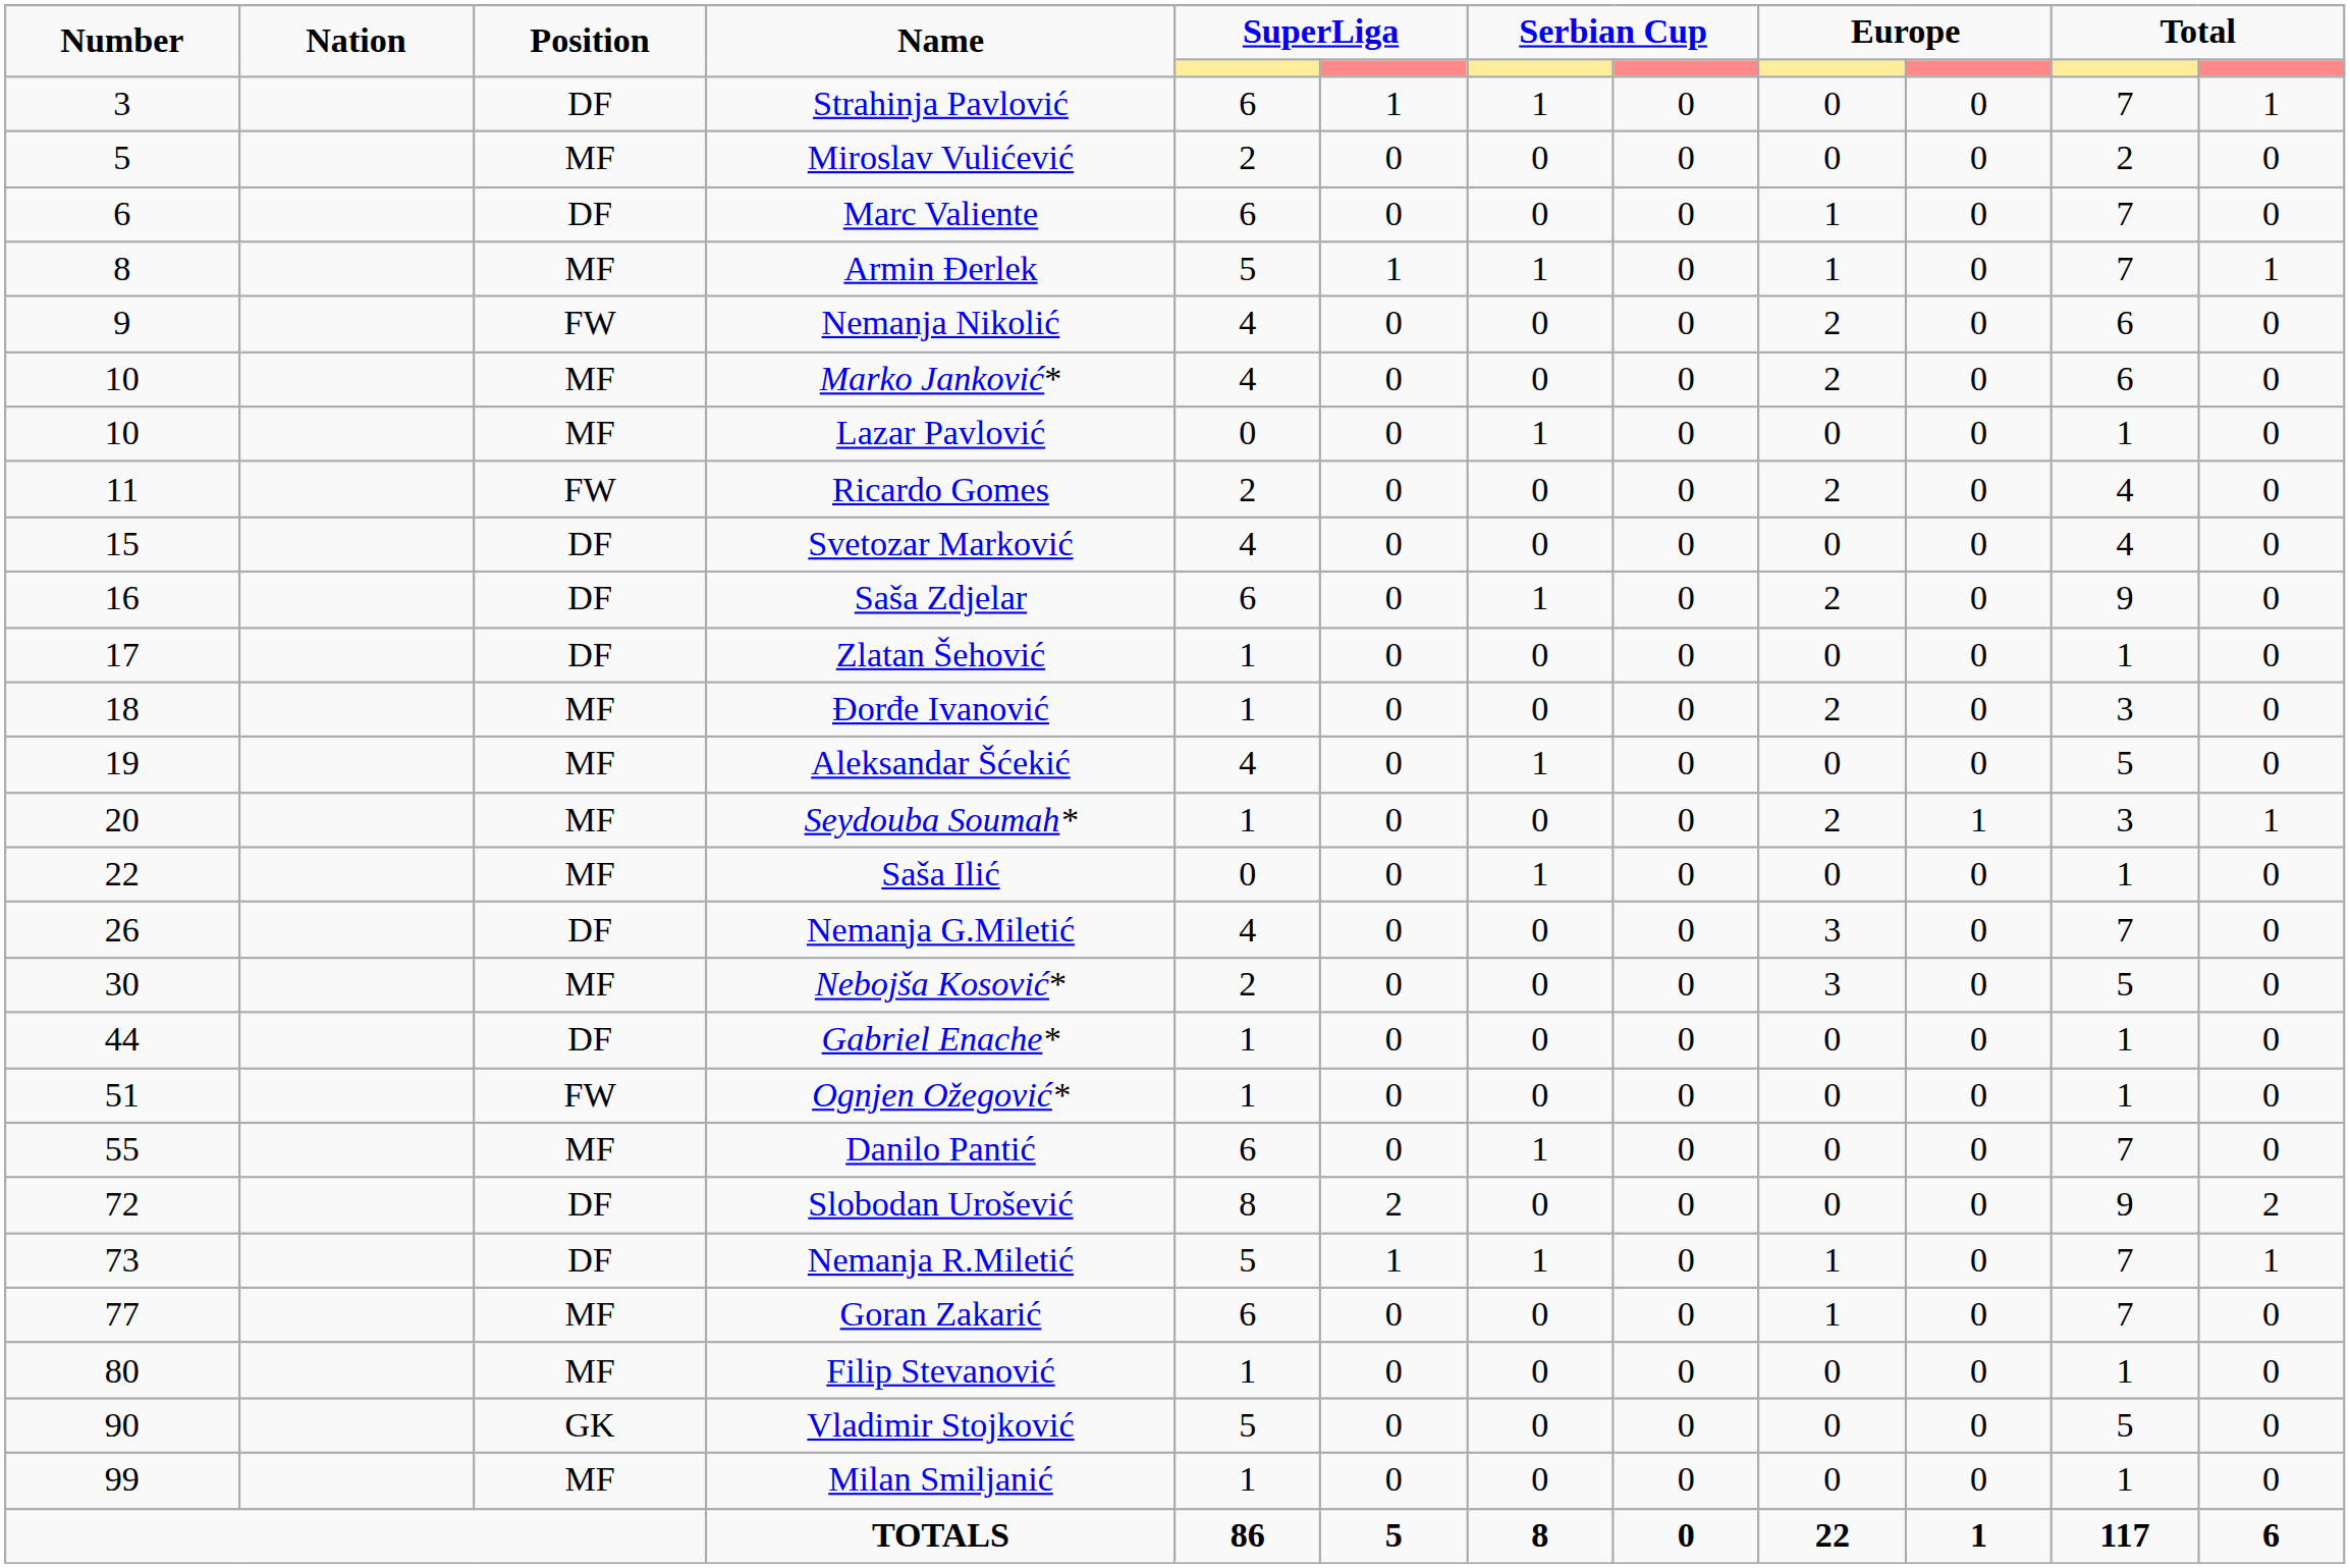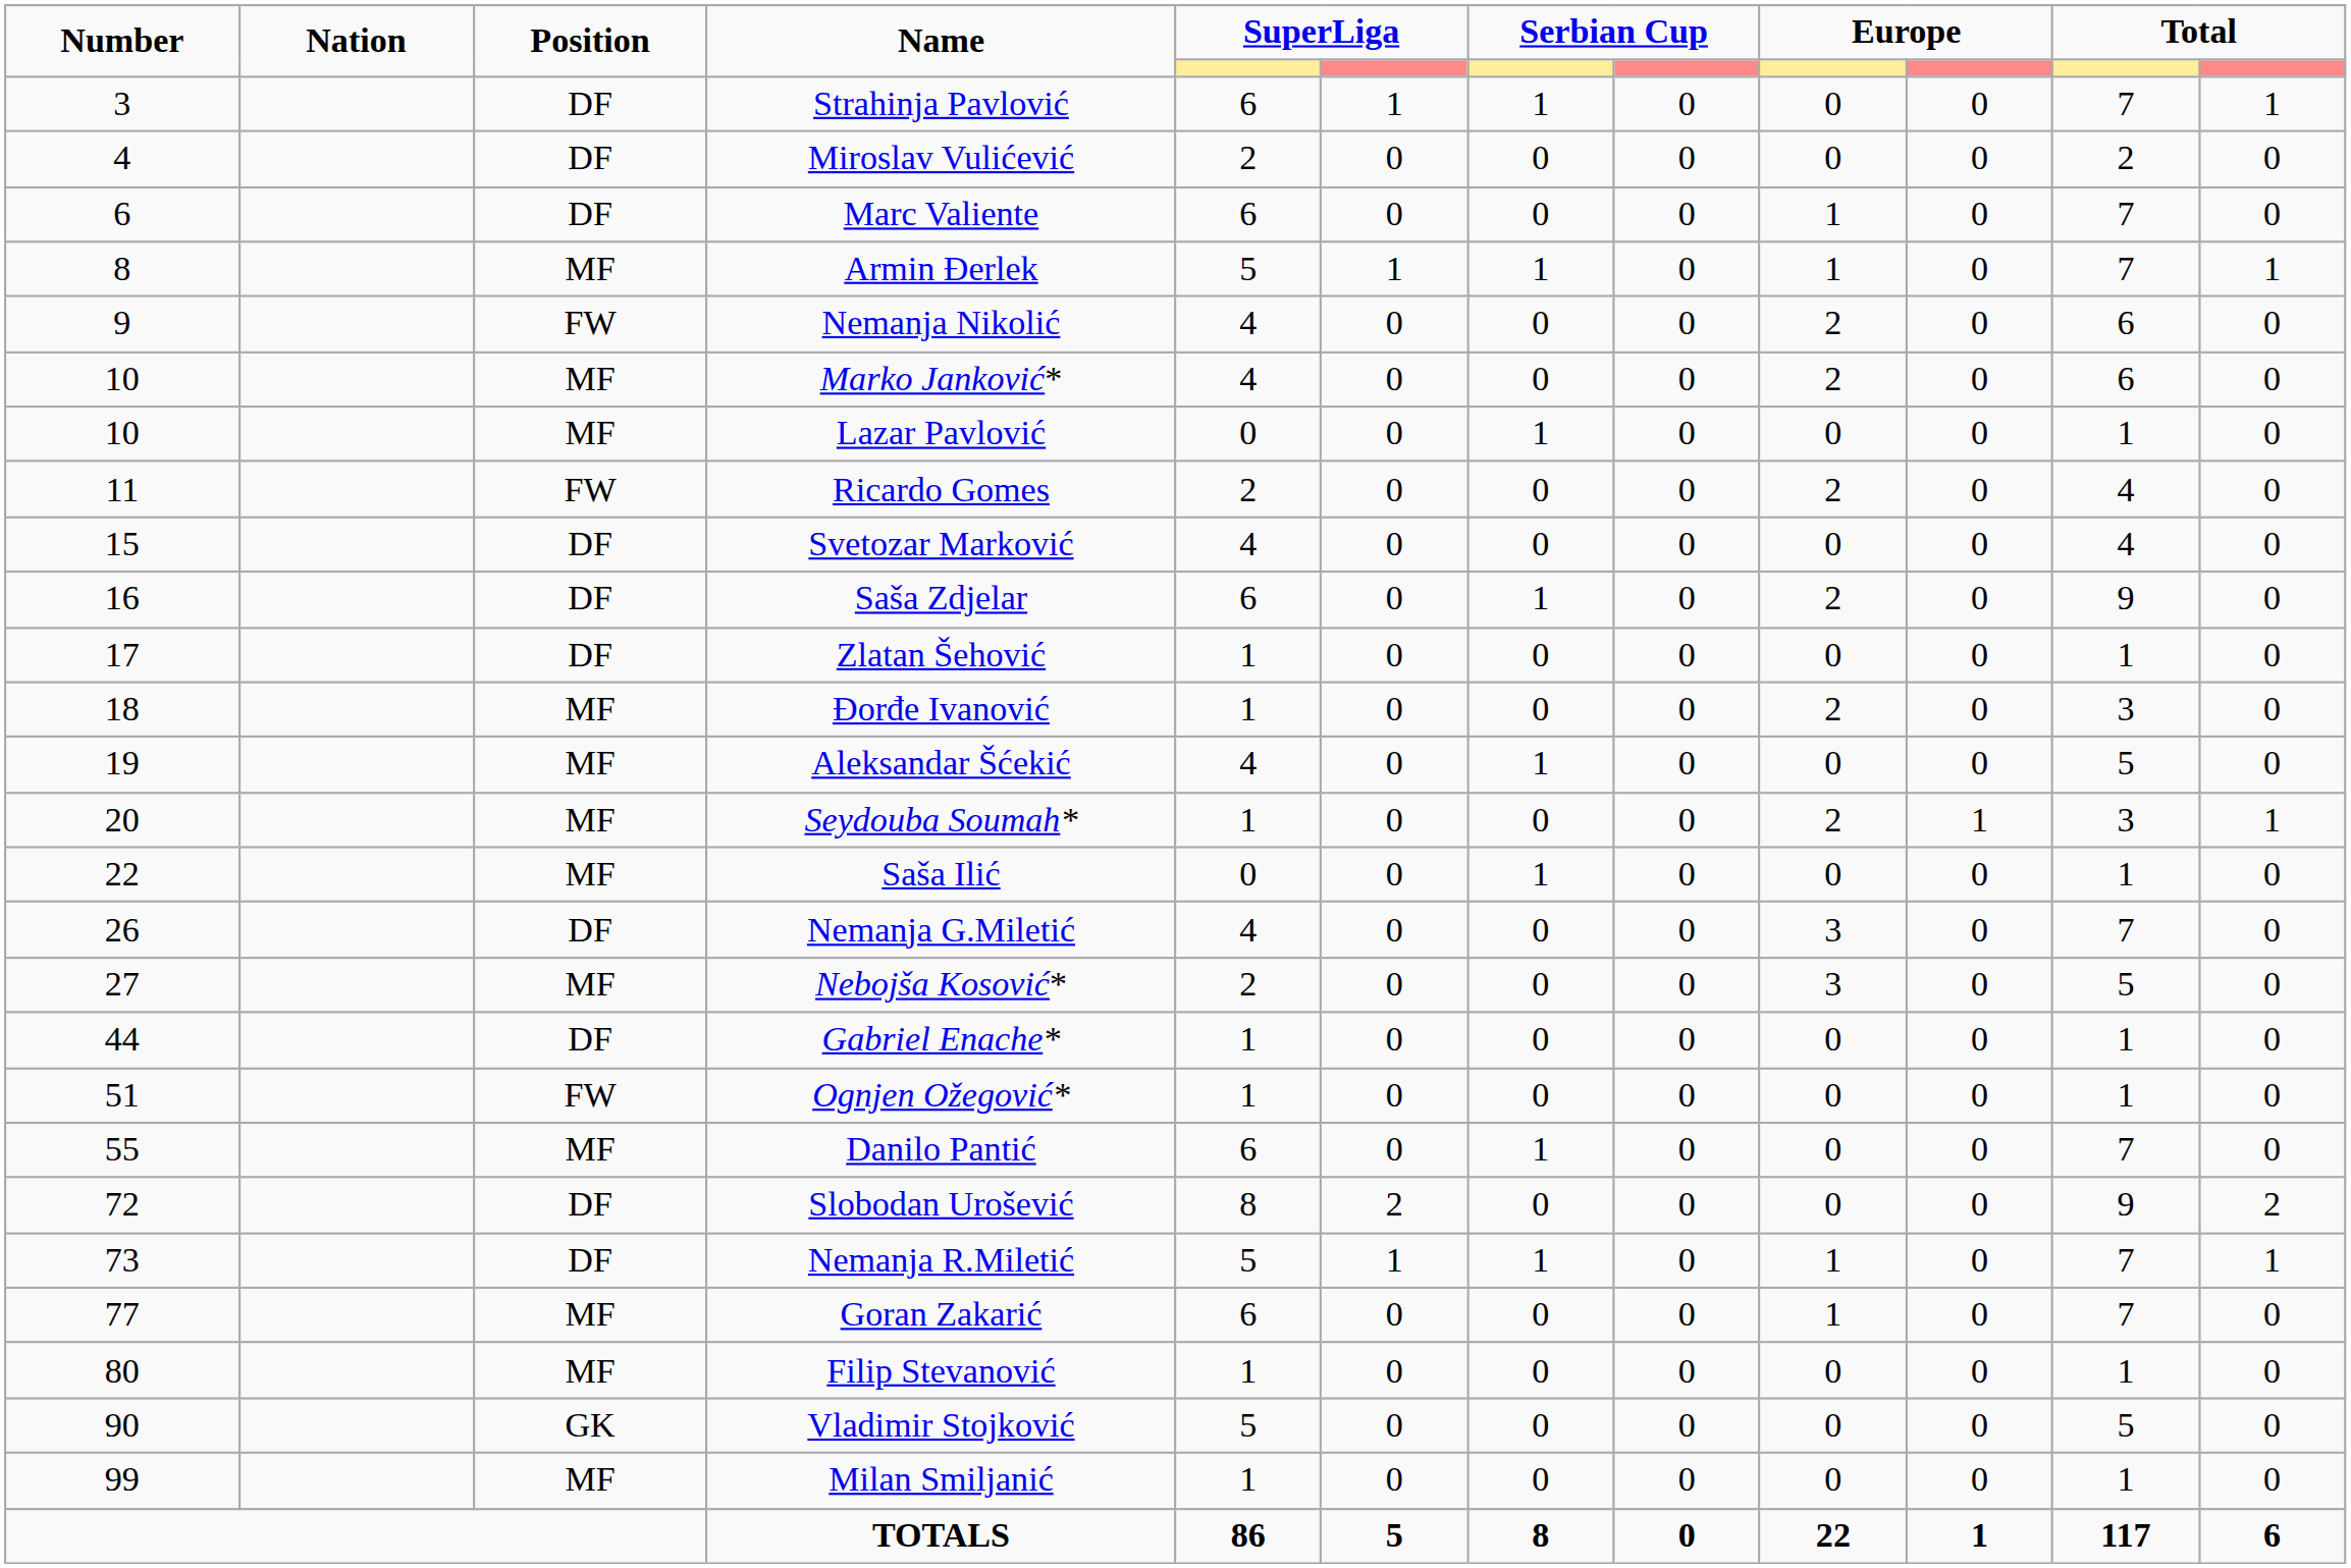 <table class="wikitable" style="font-size: 100%; text-align: center;">
 <tr>
 <td rowspan="2" width="10%" align="center"><strong>Number</strong></td>
 <td rowspan="2" width="10%" align="center"><strong>Nation</strong></td>
 <td rowspan="2" width="10%" align="center"><strong>Position</strong></td>
 <td rowspan="2" width="20%" align="center"><strong>Name</strong></td>
 <td colspan="2" align="center"><strong><a href='#'>SuperLiga</a></strong></td>
 <td colspan="2" align="center"><strong><a href='#'>Serbian Cup</a></strong></td>
 <td colspan="2" align="center"><strong>Europe</strong></td>
 <td colspan="2" align="center"><strong>Total</strong></td>
 </tr>
 <tr>
 <th width=60 style="background: #FFEE99"></th>
 <th width=60 style="background: #FF8888"></th>
 <th width=60 style="background: #FFEE99"></th>
 <th width=60 style="background: #FF8888"></th>
 <th width=60 style="background: #FFEE99"></th>
 <th width=60 style="background: #FF8888"></th>
 <th width=60 style="background: #FFEE99"></th>
 <th width=60 style="background: #FF8888"></th>
 </tr>
 <tr>
 <td>3</td>
 <td></td>
 <td>DF</td>
 <td><a href='#'>Strahinja Pavlović</a></td>
 <td>6</td>
 <td>1</td>
 <td>1</td>
 <td>0</td>
 <td>0</td>
 <td>0</td>
 <td>7</td>
 <td>1</td>
 </tr>
 <tr>
-<td>5</td>
+<td>4</td>
 <td></td>
-<td>MF</td>
+<td>DF</td>
 <td><a href='#'>Miroslav Vulićević</a></td>
 <td>2</td>
 <td>0</td>
 <td>0</td>
 <td>0</td>
 <td>0</td>
 <td>0</td>
 <td>2</td>
 <td>0</td>
 </tr>
 <tr>
 <td>6</td>
 <td></td>
 <td>DF</td>
 <td><a href='#'>Marc Valiente</a></td>
 <td>6</td>
 <td>0</td>
 <td>0</td>
 <td>0</td>
 <td>1</td>
 <td>0</td>
 <td>7</td>
 <td>0</td>
 </tr>
 <tr>
 <td>8</td>
 <td></td>
 <td>MF</td>
 <td><a href='#'>Armin Đerlek</a></td>
 <td>5</td>
 <td>1</td>
 <td>1</td>
 <td>0</td>
 <td>1</td>
 <td>0</td>
 <td>7</td>
 <td>1</td>
 </tr>
 <tr>
 <td>9</td>
 <td></td>
 <td>FW</td>
 <td><a href='#'>Nemanja Nikolić</a></td>
 <td>4</td>
 <td>0</td>
 <td>0</td>
 <td>0</td>
 <td>2</td>
 <td>0</td>
 <td>6</td>
 <td>0</td>
 </tr>
 <tr>
 <td>10</td>
 <td></td>
 <td>MF</td>
 <td><em><a href='#'>Marko Janković</a></em>*</td>
 <td>4</td>
 <td>0</td>
 <td>0</td>
 <td>0</td>
 <td>2</td>
 <td>0</td>
 <td>6</td>
 <td>0</td>
 </tr>
 <tr>
 <td>10</td>
 <td></td>
 <td>MF</td>
 <td><a href='#'>Lazar Pavlović</a></td>
 <td>0</td>
 <td>0</td>
 <td>1</td>
 <td>0</td>
 <td>0</td>
 <td>0</td>
 <td>1</td>
 <td>0</td>
 </tr>
 <tr>
 <td>11</td>
 <td></td>
 <td>FW</td>
 <td><a href='#'>Ricardo Gomes</a></td>
 <td>2</td>
 <td>0</td>
 <td>0</td>
 <td>0</td>
 <td>2</td>
 <td>0</td>
 <td>4</td>
 <td>0</td>
 </tr>
 <tr>
 <td>15</td>
 <td></td>
 <td>DF</td>
 <td><a href='#'>Svetozar Marković</a></td>
 <td>4</td>
 <td>0</td>
 <td>0</td>
 <td>0</td>
 <td>0</td>
 <td>0</td>
 <td>4</td>
 <td>0</td>
 </tr>
 <tr>
 <td>16</td>
 <td></td>
 <td>DF</td>
 <td><a href='#'>Saša Zdjelar</a></td>
 <td>6</td>
 <td>0</td>
 <td>1</td>
 <td>0</td>
 <td>2</td>
 <td>0</td>
 <td>9</td>
 <td>0</td>
 </tr>
 <tr>
 <td>17</td>
 <td></td>
 <td>DF</td>
 <td><a href='#'>Zlatan Šehović</a></td>
 <td>1</td>
 <td>0</td>
 <td>0</td>
 <td>0</td>
 <td>0</td>
 <td>0</td>
 <td>1</td>
 <td>0</td>
 </tr>
 <tr>
 <td>18</td>
 <td></td>
 <td>MF</td>
 <td><a href='#'>Đorđe Ivanović</a></td>
 <td>1</td>
 <td>0</td>
 <td>0</td>
 <td>0</td>
 <td>2</td>
 <td>0</td>
 <td>3</td>
 <td>0</td>
 </tr>
 <tr>
 <td>19</td>
 <td></td>
 <td>MF</td>
 <td><a href='#'>Aleksandar Šćekić</a></td>
 <td>4</td>
 <td>0</td>
 <td>1</td>
 <td>0</td>
 <td>0</td>
 <td>0</td>
 <td>5</td>
 <td>0</td>
 </tr>
 <tr>
 <td>20</td>
 <td></td>
 <td>MF</td>
 <td><em><a href='#'>Seydouba Soumah</a>*</em></td>
 <td>1</td>
 <td>0</td>
 <td>0</td>
 <td>0</td>
 <td>2</td>
 <td>1</td>
 <td>3</td>
 <td>1</td>
 </tr>
 <tr>
 <td>22</td>
 <td></td>
 <td>MF</td>
 <td><a href='#'>Saša Ilić</a></td>
 <td>0</td>
 <td>0</td>
 <td>1</td>
 <td>0</td>
 <td>0</td>
 <td>0</td>
 <td>1</td>
 <td>0</td>
 </tr>
 <tr>
 <td>26</td>
 <td></td>
 <td>DF</td>
 <td><a href='#'>Nemanja G.Miletić</a></td>
 <td>4</td>
 <td>0</td>
 <td>0</td>
 <td>0</td>
 <td>3</td>
 <td>0</td>
 <td>7</td>
 <td>0</td>
 </tr>
 <tr>
-<td>30</td>
+<td>27</td>
 <td></td>
 <td>MF</td>
 <td><em><a href='#'>Nebojša Kosović</a></em>*</td>
 <td>2</td>
 <td>0</td>
 <td>0</td>
 <td>0</td>
 <td>3</td>
 <td>0</td>
 <td>5</td>
 <td>0</td>
 </tr>
 <tr>
 <td>44</td>
 <td></td>
 <td>DF</td>
 <td><em><a href='#'>Gabriel Enache</a>*</em></td>
 <td>1</td>
 <td>0</td>
 <td>0</td>
 <td>0</td>
 <td>0</td>
 <td>0</td>
 <td>1</td>
 <td>0</td>
 </tr>
 <tr>
 <td>51</td>
 <td></td>
 <td>FW</td>
 <td><em><a href='#'>Ognjen Ožegović</a>*</em></td>
 <td>1</td>
 <td>0</td>
 <td>0</td>
 <td>0</td>
 <td>0</td>
 <td>0</td>
 <td>1</td>
 <td>0</td>
 </tr>
 <tr>
 <td>55</td>
 <td></td>
 <td>MF</td>
 <td><a href='#'>Danilo Pantić</a></td>
 <td>6</td>
 <td>0</td>
 <td>1</td>
 <td>0</td>
 <td>0</td>
 <td>0</td>
 <td>7</td>
 <td>0</td>
 </tr>
 <tr>
 <td>72</td>
 <td></td>
 <td>DF</td>
 <td><a href='#'>Slobodan Urošević</a></td>
 <td>8</td>
 <td>2</td>
 <td>0</td>
 <td>0</td>
 <td>0</td>
 <td>0</td>
 <td>9</td>
 <td>2</td>
 </tr>
 <tr>
 <td>73</td>
 <td></td>
 <td>DF</td>
 <td><a href='#'>Nemanja R.Miletić</a></td>
 <td>5</td>
 <td>1</td>
 <td>1</td>
 <td>0</td>
 <td>1</td>
 <td>0</td>
 <td>7</td>
 <td>1</td>
 </tr>
 <tr>
 <td>77</td>
 <td></td>
 <td>MF</td>
 <td><a href='#'>Goran Zakarić</a></td>
 <td>6</td>
 <td>0</td>
 <td>0</td>
 <td>0</td>
 <td>1</td>
 <td>0</td>
 <td>7</td>
 <td>0</td>
 </tr>
 <tr>
 <td>80</td>
 <td></td>
 <td>MF</td>
 <td><a href='#'>Filip Stevanović</a></td>
 <td>1</td>
 <td>0</td>
 <td>0</td>
 <td>0</td>
 <td>0</td>
 <td>0</td>
 <td>1</td>
 <td>0</td>
 </tr>
 <tr>
 <td>90</td>
 <td></td>
 <td>GK</td>
 <td><a href='#'>Vladimir Stojković</a></td>
 <td>5</td>
 <td>0</td>
 <td>0</td>
 <td>0</td>
 <td>0</td>
 <td>0</td>
 <td>5</td>
 <td>0</td>
 </tr>
 <tr>
 <td>99</td>
 <td></td>
 <td>MF</td>
 <td><a href='#'>Milan Smiljanić</a></td>
 <td>1</td>
 <td>0</td>
 <td>0</td>
 <td>0</td>
 <td>0</td>
 <td>0</td>
 <td>1</td>
 <td>0</td>
 </tr>
 <tr>
 <td colspan="3"></td>
 <td><strong>TOTALS</strong></td>
 <td><strong>86</strong></td>
 <td><strong>5</strong></td>
 <td><strong>8</strong></td>
 <td><strong>0</strong></td>
 <td><strong>22</strong></td>
 <td><strong>1</strong></td>
 <td><strong>117</strong></td>
 <td><strong>6</strong></td>
 </tr>
 </table>
